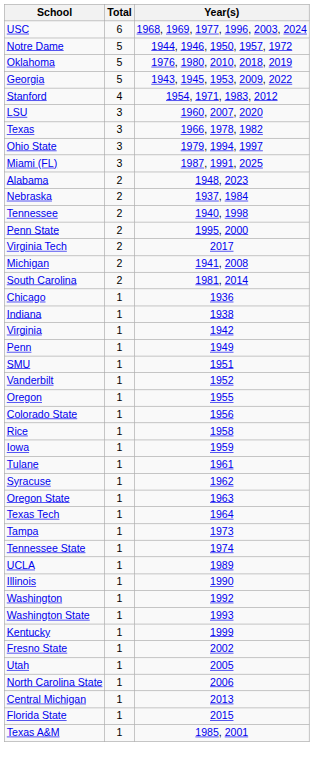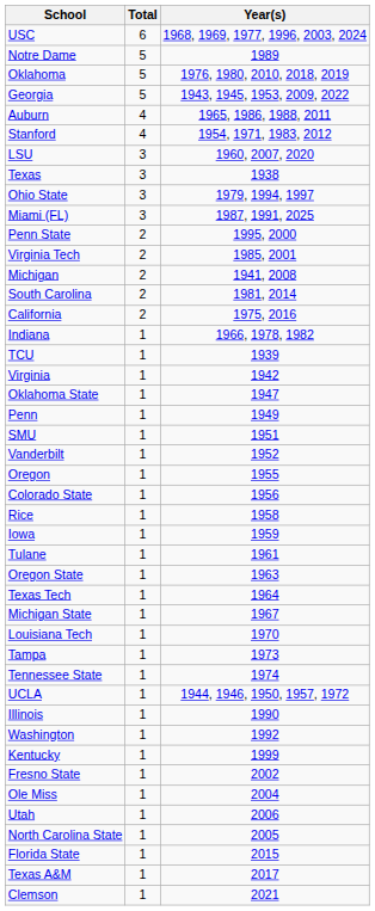 <table class="wikitable sortable">
 <tr>
 <th scope="col">School</th>
 <th scope="col">Total</th>
 <th scope="col">Year(s)</th>
 </tr>
 <tr>
 <td><a href='#'>USC</a></td>
 <td style="text-align:center;">6</td>
 <td style="text-align:center;"><a href='#'>1968</a>, <a href='#'>1969</a>, <a href='#'>1977</a>, <a href='#'>1996</a>, <a href='#'>2003</a>, <a href='#'>2024</a></td>
 </tr>
 <tr>
 <td><a href='#'>Notre Dame</a></td>
 <td style="text-align:center;">5</td>
-<td style="text-align:center;"><a href='#'>1944</a>, <a href='#'>1946</a>, <a href='#'>1950</a>, <a href='#'>1957</a>, <a href='#'>1972</a></td>
+<td style="text-align:center;"><a href='#'>1989</a></td>
 </tr>
 <tr>
 <td><a href='#'>Oklahoma</a></td>
 <td style="text-align:center;">5</td>
 <td style="text-align:center;"><a href='#'>1976</a>, <a href='#'>1980</a>, <a href='#'>2010</a>, <a href='#'>2018</a>, <a href='#'>2019</a></td>
 </tr>
 <tr>
 <td><a href='#'>Georgia</a></td>
 <td style="text-align:center;">5</td>
 <td style="text-align:center;"><a href='#'>1943</a>, <a href='#'>1945</a>, <a href='#'>1953</a>, <a href='#'>2009</a>, <a href='#'>2022</a></td>
+</tr>
+<tr>
+<td><a href='#'>Auburn</a></td>
+<td style="text-align:center;">4</td>
+<td style="text-align:center;"><a href='#'>1965</a>, <a href='#'>1986</a>, <a href='#'>1988</a>, <a href='#'>2011</a></td>
 </tr>
 <tr>
 <td><a href='#'>Stanford</a></td>
 <td style="text-align:center;">4</td>
 <td style="text-align:center;"><a href='#'>1954</a>, <a href='#'>1971</a>, <a href='#'>1983</a>, <a href='#'>2012</a></td>
 </tr>
 <tr>
 <td><a href='#'>LSU</a></td>
 <td style="text-align:center;">3</td>
 <td style="text-align:center;"><a href='#'>1960</a>, <a href='#'>2007</a>, <a href='#'>2020</a></td>
 </tr>
 <tr>
 <td><a href='#'>Texas</a></td>
 <td style="text-align:center;">3</td>
-<td style="text-align:center;"><a href='#'>1966</a>, <a href='#'>1978</a>, <a href='#'>1982</a></td>
+<td style="text-align:center;"><a href='#'>1938</a></td>
 </tr>
 <tr>
 <td><a href='#'>Ohio State</a></td>
 <td style="text-align:center;">3</td>
 <td style="text-align:center;"><a href='#'>1979</a>, <a href='#'>1994</a>, <a href='#'>1997</a></td>
 </tr>
 <tr>
 <td><a href='#'>Miami (FL)</a></td>
 <td style="text-align:center;">3</td>
 <td style="text-align:center;"><a href='#'>1987</a>, <a href='#'>1991</a>, <a href='#'>2025</a></td>
 </tr>
 <tr>
-<td><a href='#'>Alabama</a></td>
-<td style="text-align:center;">2</td>
-<td style="text-align:center;"><a href='#'>1948</a>, <a href='#'>2023</a></td>
-</tr>
-<tr>
-<td><a href='#'>Nebraska</a></td>
-<td style="text-align:center;">2</td>
-<td style="text-align:center;"><a href='#'>1937</a>, <a href='#'>1984</a></td>
-</tr>
-<tr>
-<td><a href='#'>Tennessee</a></td>
-<td style="text-align:center;">2</td>
-<td style="text-align:center;"><a href='#'>1940</a>, <a href='#'>1998</a></td>
-</tr>
-<tr>
 <td><a href='#'>Penn State</a></td>
 <td style="text-align:center;">2</td>
 <td style="text-align:center;"><a href='#'>1995</a>, <a href='#'>2000</a></td>
 </tr>
 <tr>
 <td><a href='#'>Virginia Tech</a></td>
 <td style="text-align:center;">2</td>
-<td style="text-align:center;"><a href='#'>2017</a></td>
+<td style="text-align:center;"><a href='#'>1985</a>, <a href='#'>2001</a></td>
 </tr>
 <tr>
 <td><a href='#'>Michigan</a></td>
 <td style="text-align:center;">2</td>
 <td style="text-align:center;"><a href='#'>1941</a>, <a href='#'>2008</a></td>
 </tr>
 <tr>
 <td><a href='#'>South Carolina</a></td>
 <td style="text-align:center;">2</td>
 <td style="text-align:center;"><a href='#'>1981</a>, <a href='#'>2014</a></td>
 </tr>
 <tr>
-<td><a href='#'>Chicago</a></td>
-<td style="text-align:center;">1</td>
-<td style="text-align:center;"><a href='#'>1936</a></td>
+<td><a href='#'>California</a></td>
+<td style="text-align:center;">2</td>
+<td style="text-align:center;"><a href='#'>1975</a>, <a href='#'>2016</a></td>
 </tr>
 <tr>
 <td><a href='#'>Indiana</a></td>
 <td style="text-align:center;">1</td>
-<td style="text-align:center;"><a href='#'>1938</a></td>
+<td style="text-align:center;"><a href='#'>1966</a>, <a href='#'>1978</a>, <a href='#'>1982</a></td>
+</tr>
+<tr>
+<td><a href='#'>TCU</a></td>
+<td style="text-align:center;">1</td>
+<td style="text-align:center;"><a href='#'>1939</a></td>
 </tr>
 <tr>
 <td><a href='#'>Virginia</a></td>
 <td style="text-align:center;">1</td>
 <td style="text-align:center;"><a href='#'>1942</a></td>
+</tr>
+<tr>
+<td><a href='#'>Oklahoma State</a></td>
+<td style="text-align:center;">1</td>
+<td style="text-align:center;"><a href='#'>1947</a></td>
 </tr>
 <tr>
 <td><a href='#'>Penn</a></td>
 <td style="text-align:center;">1</td>
 <td style="text-align:center;"><a href='#'>1949</a></td>
 </tr>
 <tr>
 <td><a href='#'>SMU</a></td>
 <td style="text-align:center;">1</td>
 <td style="text-align:center;"><a href='#'>1951</a></td>
 </tr>
 <tr>
 <td><a href='#'>Vanderbilt</a></td>
 <td style="text-align:center;">1</td>
 <td style="text-align:center;"><a href='#'>1952</a></td>
 </tr>
 <tr>
 <td><a href='#'>Oregon</a></td>
 <td style="text-align:center;">1</td>
 <td style="text-align:center;"><a href='#'>1955</a></td>
 </tr>
 <tr>
 <td><a href='#'>Colorado State</a></td>
 <td style="text-align:center;">1</td>
 <td style="text-align:center;"><a href='#'>1956</a></td>
 </tr>
 <tr>
 <td><a href='#'>Rice</a></td>
 <td style="text-align:center;">1</td>
 <td style="text-align:center;"><a href='#'>1958</a></td>
 </tr>
 <tr>
 <td><a href='#'>Iowa</a></td>
 <td style="text-align:center;">1</td>
 <td style="text-align:center;"><a href='#'>1959</a></td>
 </tr>
 <tr>
 <td><a href='#'>Tulane</a></td>
 <td style="text-align:center;">1</td>
 <td style="text-align:center;"><a href='#'>1961</a></td>
 </tr>
 <tr>
-<td><a href='#'>Syracuse</a></td>
-<td style="text-align:center;">1</td>
-<td style="text-align:center;"><a href='#'>1962</a></td>
-</tr>
-<tr>
 <td><a href='#'>Oregon State</a></td>
 <td style="text-align:center;">1</td>
 <td style="text-align:center;"><a href='#'>1963</a></td>
 </tr>
 <tr>
 <td><a href='#'>Texas Tech</a></td>
 <td style="text-align:center;">1</td>
 <td style="text-align:center;"><a href='#'>1964</a></td>
+</tr>
+<tr>
+<td><a href='#'>Michigan State</a></td>
+<td style="text-align:center;">1</td>
+<td style="text-align:center;"><a href='#'>1967</a></td>
+</tr>
+<tr>
+<td><a href='#'>Louisiana Tech</a></td>
+<td style="text-align:center;">1</td>
+<td style="text-align:center;"><a href='#'>1970</a></td>
 </tr>
 <tr>
 <td><a href='#'>Tampa</a></td>
 <td style="text-align:center;">1</td>
 <td style="text-align:center;"><a href='#'>1973</a></td>
 </tr>
 <tr>
 <td><a href='#'>Tennessee State</a></td>
 <td style="text-align:center;">1</td>
 <td style="text-align:center;"><a href='#'>1974</a></td>
 </tr>
 <tr>
 <td><a href='#'>UCLA</a></td>
 <td style="text-align:center;">1</td>
-<td style="text-align:center;"><a href='#'>1989</a></td>
+<td style="text-align:center;"><a href='#'>1944</a>, <a href='#'>1946</a>, <a href='#'>1950</a>, <a href='#'>1957</a>, <a href='#'>1972</a></td>
 </tr>
 <tr>
 <td><a href='#'>Illinois</a></td>
 <td style="text-align:center;">1</td>
 <td style="text-align:center;"><a href='#'>1990</a></td>
 </tr>
 <tr>
 <td><a href='#'>Washington</a></td>
 <td style="text-align:center;">1</td>
 <td style="text-align:center;"><a href='#'>1992</a></td>
 </tr>
 <tr>
-<td><a href='#'>Washington State</a></td>
-<td style="text-align:center;">1</td>
-<td style="text-align:center;"><a href='#'>1993</a></td>
-</tr>
-<tr>
 <td><a href='#'>Kentucky</a></td>
 <td style="text-align:center;">1</td>
 <td style="text-align:center;"><a href='#'>1999</a></td>
 </tr>
 <tr>
 <td><a href='#'>Fresno State</a></td>
 <td style="text-align:center;">1</td>
 <td style="text-align:center;"><a href='#'>2002</a></td>
 </tr>
 <tr>
+<td><a href='#'>Ole Miss</a></td>
+<td style="text-align:center;">1</td>
+<td style="text-align:center;"><a href='#'>2004</a></td>
+</tr>
+<tr>
 <td><a href='#'>Utah</a></td>
 <td style="text-align:center;">1</td>
-<td style="text-align:center;"><a href='#'>2005</a></td>
+<td style="text-align:center;"><a href='#'>2006</a></td>
 </tr>
 <tr>
 <td><a href='#'>North Carolina State</a></td>
 <td style="text-align:center;">1</td>
-<td style="text-align:center;"><a href='#'>2006</a></td>
-</tr>
-<tr>
-<td><a href='#'>Central Michigan</a></td>
-<td style="text-align:center;">1</td>
-<td style="text-align:center;"><a href='#'>2013</a></td>
+<td style="text-align:center;"><a href='#'>2005</a></td>
 </tr>
 <tr>
 <td><a href='#'>Florida State</a></td>
 <td style="text-align:center;">1</td>
 <td style="text-align:center;"><a href='#'>2015</a></td>
 </tr>
 <tr>
 <td><a href='#'>Texas A&M</a></td>
 <td style="text-align:center;">1</td>
-<td style="text-align:center;"><a href='#'>1985</a>, <a href='#'>2001</a></td>
+<td style="text-align:center;"><a href='#'>2017</a></td>
+</tr>
+<tr>
+<td><a href='#'>Clemson</a></td>
+<td style="text-align:center;">1</td>
+<td style="text-align:center;"><a href='#'>2021</a></td>
 </tr>
 </table>
